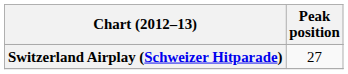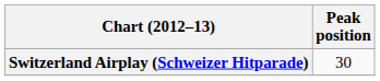 <table class="wikitable sortable plainrowheaders" style="text-align:center">
 <tr>
 <th>Chart (2012–13)</th>
 <th>Peak<br>position</th>
 </tr>
 <tr>
 </tr>
 <tr>
 </tr>
 <tr>
 </tr>
 <tr>
 </tr>
 <tr>
 <th scope="row">Switzerland Airplay (<a href='#'>Schweizer Hitparade</a>)</th>
-<td>27</td>
+<td>30</td>
 </tr>
 <tr>
 </tr>
 <tr>
 </tr>
 <tr>
 </tr>
 <tr>
 </tr>
 </table>
